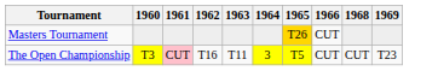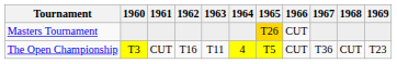 <table class="wikitable" style="font-size:95%;text-align:center;">
 <tr>
 <th>Tournament</th>
 <th>1960</th>
 <th>1961</th>
 <th>1962</th>
 <th>1963</th>
 <th>1964</th>
 <th>1965</th>
 <th>1966</th>
+<th>1967</th>
 <th>1968</th>
 <th>1969</th>
 </tr>
 <tr>
 <td align=left><a href='#'>Masters Tournament</a></td>
 <td style="background:#eeeeee;"></td>
 <td style="background:#eeeeee;"></td>
 <td style="background:#eeeeee;"></td>
 <td style="background:#eeeeee;"></td>
 <td style="background:#eeeeee;"></td>
 <td style="background: gold;">T26</td>
 <td>CUT</td>
 <td style="background:#eeeeee;"></td>
 <td style="background:#eeeeee;"></td>
+<td style="background:#eeeeee;"></td>
 </tr>
 <tr>
 <td align=left><a href='#'>The Open Championship</a></td>
 <td style="background:yellow;">T3</td>
-<td style="background: pink;">CUT</td>
+<td>CUT</td>
 <td>T16</td>
 <td>T11</td>
-<td style="background:yellow;">3</td>
+<td style="background:yellow;">4</td>
 <td style="background:yellow;">T5</td>
 <td>CUT</td>
+<td>T36</td>
 <td>CUT</td>
 <td>T23</td>
 </tr>
 </table>
